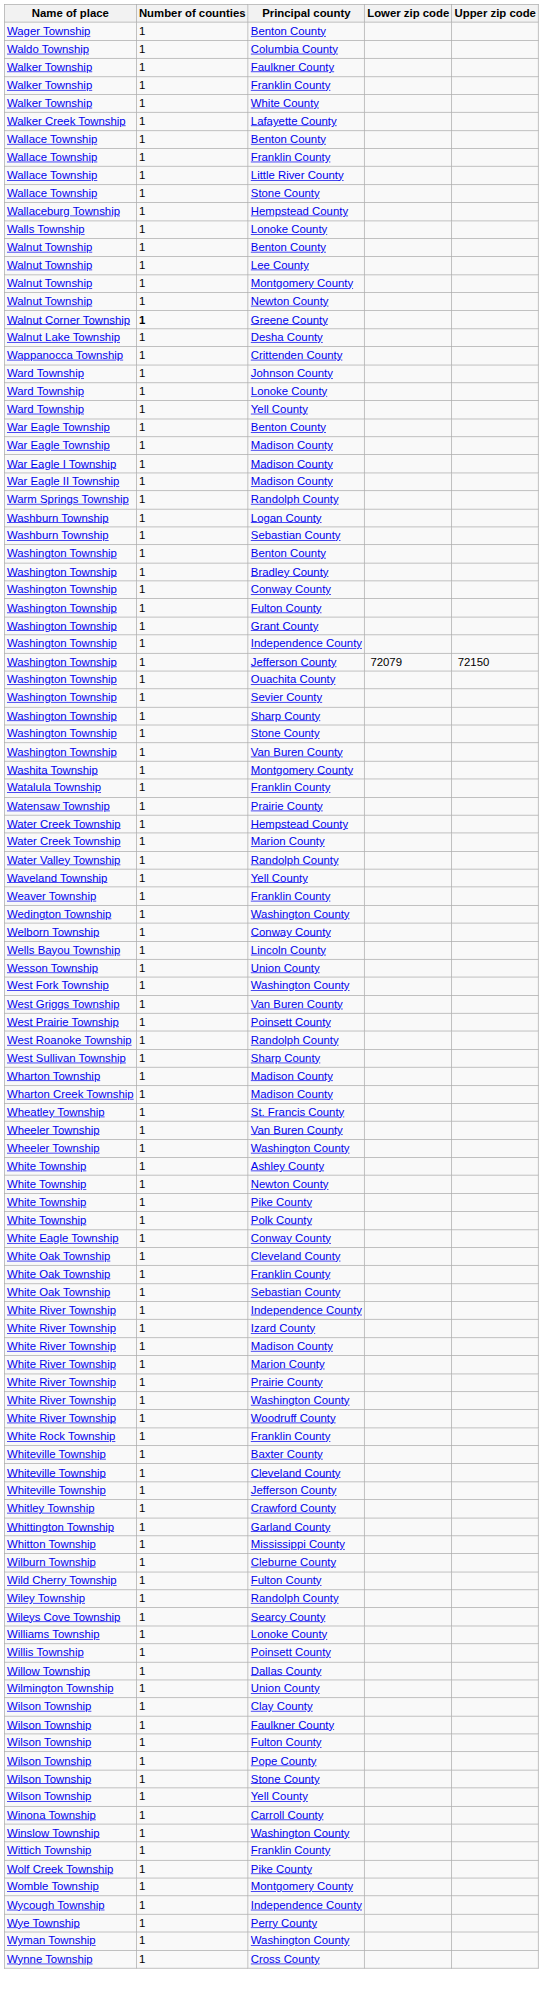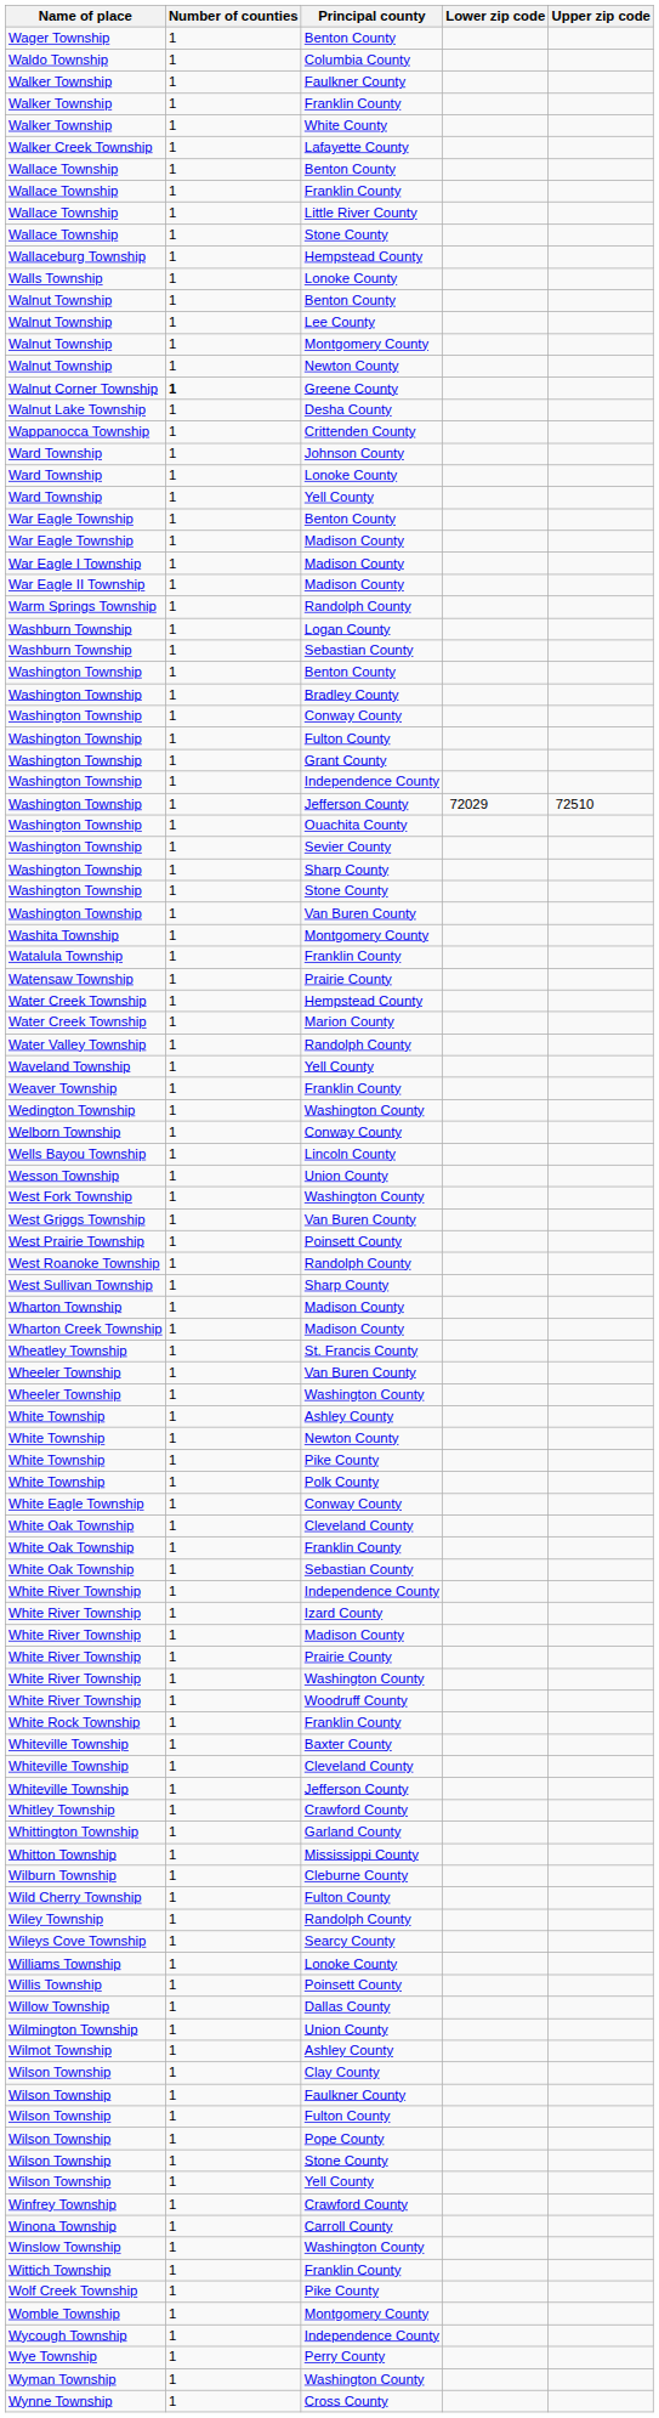 <table class="wikitable">
 <tr>
 <th>Name of place</th>
 <th>Number of counties</th>
 <th>Principal county</th>
 <th>Lower zip code</th>
 <th>Upper zip code</th>
 </tr>
 <tr>
 <td><a href='#'>Wager Township</a></td>
 <td>1</td>
 <td><a href='#'>Benton County</a></td>
 <td> </td>
 <td> </td>
 </tr>
 <tr>
 <td><a href='#'>Waldo Township</a></td>
 <td>1</td>
 <td><a href='#'>Columbia County</a></td>
 <td> </td>
 <td> </td>
 </tr>
 <tr>
 <td><a href='#'>Walker Township</a></td>
 <td>1</td>
 <td><a href='#'>Faulkner County</a></td>
 <td> </td>
 <td> </td>
 </tr>
 <tr>
 <td><a href='#'>Walker Township</a></td>
 <td>1</td>
 <td><a href='#'>Franklin County</a></td>
 <td> </td>
 <td> </td>
 </tr>
 <tr>
 <td><a href='#'>Walker Township</a></td>
 <td>1</td>
 <td><a href='#'>White County</a></td>
 <td> </td>
 <td> </td>
 </tr>
 <tr>
 <td><a href='#'>Walker Creek Township</a></td>
 <td>1</td>
 <td><a href='#'>Lafayette County</a></td>
 <td> </td>
 <td> </td>
 </tr>
 <tr>
 <td><a href='#'>Wallace Township</a></td>
 <td>1</td>
 <td><a href='#'>Benton County</a></td>
 <td> </td>
 <td> </td>
 </tr>
 <tr>
 <td><a href='#'>Wallace Township</a></td>
 <td>1</td>
 <td><a href='#'>Franklin County</a></td>
 <td> </td>
 <td> </td>
 </tr>
 <tr>
 <td><a href='#'>Wallace Township</a></td>
 <td>1</td>
 <td><a href='#'>Little River County</a></td>
 <td> </td>
 <td> </td>
 </tr>
 <tr>
 <td><a href='#'>Wallace Township</a></td>
 <td>1</td>
 <td><a href='#'>Stone County</a></td>
 <td> </td>
 <td> </td>
 </tr>
 <tr>
 <td><a href='#'>Wallaceburg Township</a></td>
 <td>1</td>
 <td><a href='#'>Hempstead County</a></td>
 <td> </td>
 <td> </td>
 </tr>
 <tr>
 <td><a href='#'>Walls Township</a></td>
 <td>1</td>
 <td><a href='#'>Lonoke County</a></td>
 <td> </td>
 <td> </td>
 </tr>
 <tr>
 <td><a href='#'>Walnut Township</a></td>
 <td>1</td>
 <td><a href='#'>Benton County</a></td>
 <td> </td>
 <td> </td>
 </tr>
 <tr>
 <td><a href='#'>Walnut Township</a></td>
 <td>1</td>
 <td><a href='#'>Lee County</a></td>
 <td> </td>
 <td> </td>
 </tr>
 <tr>
 <td><a href='#'>Walnut Township</a></td>
 <td>1</td>
 <td><a href='#'>Montgomery County</a></td>
 <td> </td>
 <td> </td>
 </tr>
 <tr>
 <td><a href='#'>Walnut Township</a></td>
 <td>1</td>
 <td><a href='#'>Newton County</a></td>
 <td> </td>
 <td> </td>
 </tr>
 <tr>
 <td><a href='#'>Walnut Corner Township</a></td>
 <td><strong>1</strong></td>
 <td><a href='#'>Greene County</a></td>
 <td> </td>
 <td> </td>
 </tr>
 <tr>
 <td><a href='#'>Walnut Lake Township</a></td>
 <td>1</td>
 <td><a href='#'>Desha County</a></td>
 <td> </td>
 <td> </td>
 </tr>
 <tr>
 <td><a href='#'>Wappanocca Township</a></td>
 <td>1</td>
 <td><a href='#'>Crittenden County</a></td>
 <td> </td>
 <td> </td>
 </tr>
 <tr>
 <td><a href='#'>Ward Township</a></td>
 <td>1</td>
 <td><a href='#'>Johnson County</a></td>
 <td> </td>
 <td> </td>
 </tr>
 <tr>
 <td><a href='#'>Ward Township</a></td>
 <td>1</td>
 <td><a href='#'>Lonoke County</a></td>
 <td> </td>
 <td> </td>
 </tr>
 <tr>
 <td><a href='#'>Ward Township</a></td>
 <td>1</td>
 <td><a href='#'>Yell County</a></td>
 <td> </td>
 <td> </td>
 </tr>
 <tr>
 <td><a href='#'>War Eagle Township</a></td>
 <td>1</td>
 <td><a href='#'>Benton County</a></td>
 <td> </td>
 <td> </td>
 </tr>
 <tr>
 <td><a href='#'>War Eagle Township</a></td>
 <td>1</td>
 <td><a href='#'>Madison County</a></td>
 <td> </td>
 <td> </td>
 </tr>
 <tr>
 <td><a href='#'>War Eagle I Township</a></td>
 <td>1</td>
 <td><a href='#'>Madison County</a></td>
 <td> </td>
 <td> </td>
 </tr>
 <tr>
 <td><a href='#'>War Eagle II Township</a></td>
 <td>1</td>
 <td><a href='#'>Madison County</a></td>
 <td> </td>
 <td> </td>
 </tr>
 <tr>
 <td><a href='#'>Warm Springs Township</a></td>
 <td>1</td>
 <td><a href='#'>Randolph County</a></td>
 <td> </td>
 <td> </td>
 </tr>
 <tr>
 <td><a href='#'>Washburn Township</a></td>
 <td>1</td>
 <td><a href='#'>Logan County</a></td>
 <td> </td>
 <td> </td>
 </tr>
 <tr>
 <td><a href='#'>Washburn Township</a></td>
 <td>1</td>
 <td><a href='#'>Sebastian County</a></td>
 <td> </td>
 <td> </td>
 </tr>
 <tr>
 <td><a href='#'>Washington Township</a></td>
 <td>1</td>
 <td><a href='#'>Benton County</a></td>
 <td> </td>
 <td> </td>
 </tr>
 <tr>
 <td><a href='#'>Washington Township</a></td>
 <td>1</td>
 <td><a href='#'>Bradley County</a></td>
 <td> </td>
 <td> </td>
 </tr>
 <tr>
 <td><a href='#'>Washington Township</a></td>
 <td>1</td>
 <td><a href='#'>Conway County</a></td>
 <td> </td>
 <td> </td>
 </tr>
 <tr>
 <td><a href='#'>Washington Township</a></td>
 <td>1</td>
 <td><a href='#'>Fulton County</a></td>
 <td> </td>
 <td> </td>
 </tr>
 <tr>
 <td><a href='#'>Washington Township</a></td>
 <td>1</td>
 <td><a href='#'>Grant County</a></td>
 <td> </td>
 <td> </td>
 </tr>
 <tr>
 <td><a href='#'>Washington Township</a></td>
 <td>1</td>
 <td><a href='#'>Independence County</a></td>
 <td> </td>
 <td> </td>
 </tr>
 <tr>
 <td><a href='#'>Washington Township</a></td>
 <td>1</td>
 <td><a href='#'>Jefferson County</a></td>
-<td> 72079</td>
-<td> 72150</td>
+<td> 72029</td>
+<td> 72510</td>
 </tr>
 <tr>
 <td><a href='#'>Washington Township</a></td>
 <td>1</td>
 <td><a href='#'>Ouachita County</a></td>
 <td> </td>
 <td> </td>
 </tr>
 <tr>
 <td><a href='#'>Washington Township</a></td>
 <td>1</td>
 <td><a href='#'>Sevier County</a></td>
 <td> </td>
 <td> </td>
 </tr>
 <tr>
 <td><a href='#'>Washington Township</a></td>
 <td>1</td>
 <td><a href='#'>Sharp County</a></td>
 <td> </td>
 <td> </td>
 </tr>
 <tr>
 <td><a href='#'>Washington Township</a></td>
 <td>1</td>
 <td><a href='#'>Stone County</a></td>
 <td> </td>
 <td> </td>
 </tr>
 <tr>
 <td><a href='#'>Washington Township</a></td>
 <td>1</td>
 <td><a href='#'>Van Buren County</a></td>
 <td> </td>
 <td> </td>
 </tr>
 <tr>
 <td><a href='#'>Washita Township</a></td>
 <td>1</td>
 <td><a href='#'>Montgomery County</a></td>
 <td> </td>
 <td> </td>
 </tr>
 <tr>
 <td><a href='#'>Watalula Township</a></td>
 <td>1</td>
 <td><a href='#'>Franklin County</a></td>
 <td> </td>
 <td> </td>
 </tr>
 <tr>
 <td><a href='#'>Watensaw Township</a></td>
 <td>1</td>
 <td><a href='#'>Prairie County</a></td>
 <td> </td>
 <td> </td>
 </tr>
 <tr>
 <td><a href='#'>Water Creek Township</a></td>
 <td>1</td>
 <td><a href='#'>Hempstead County</a></td>
 <td> </td>
 <td> </td>
 </tr>
 <tr>
 <td><a href='#'>Water Creek Township</a></td>
 <td>1</td>
 <td><a href='#'>Marion County</a></td>
 <td> </td>
 <td> </td>
 </tr>
 <tr>
 <td><a href='#'>Water Valley Township</a></td>
 <td>1</td>
 <td><a href='#'>Randolph County</a></td>
 <td> </td>
 <td> </td>
 </tr>
 <tr>
 <td><a href='#'>Waveland Township</a></td>
 <td>1</td>
 <td><a href='#'>Yell County</a></td>
 <td> </td>
 <td> </td>
 </tr>
 <tr>
 <td><a href='#'>Weaver Township</a></td>
 <td>1</td>
 <td><a href='#'>Franklin County</a></td>
 <td> </td>
 <td> </td>
 </tr>
 <tr>
 <td><a href='#'>Wedington Township</a></td>
 <td>1</td>
 <td><a href='#'>Washington County</a></td>
 <td> </td>
 <td> </td>
 </tr>
 <tr>
 <td><a href='#'>Welborn Township</a></td>
 <td>1</td>
 <td><a href='#'>Conway County</a></td>
 <td> </td>
 <td> </td>
 </tr>
 <tr>
 <td><a href='#'>Wells Bayou Township</a></td>
 <td>1</td>
 <td><a href='#'>Lincoln County</a></td>
 <td> </td>
 <td> </td>
 </tr>
 <tr>
 <td><a href='#'>Wesson Township</a></td>
 <td>1</td>
 <td><a href='#'>Union County</a></td>
 <td> </td>
 <td> </td>
 </tr>
 <tr>
 <td><a href='#'>West Fork Township</a></td>
 <td>1</td>
 <td><a href='#'>Washington County</a></td>
 <td> </td>
 <td> </td>
 </tr>
 <tr>
 <td><a href='#'>West Griggs Township</a></td>
 <td>1</td>
 <td><a href='#'>Van Buren County</a></td>
 <td> </td>
 <td> </td>
 </tr>
 <tr>
 <td><a href='#'>West Prairie Township</a></td>
 <td>1</td>
 <td><a href='#'>Poinsett County</a></td>
 <td> </td>
 <td> </td>
 </tr>
 <tr>
 <td><a href='#'>West Roanoke Township</a></td>
 <td>1</td>
 <td><a href='#'>Randolph County</a></td>
 <td> </td>
 <td> </td>
 </tr>
 <tr>
 <td><a href='#'>West Sullivan Township</a></td>
 <td>1</td>
 <td><a href='#'>Sharp County</a></td>
 <td> </td>
 <td> </td>
 </tr>
 <tr>
 <td><a href='#'>Wharton Township</a></td>
 <td>1</td>
 <td><a href='#'>Madison County</a></td>
 <td> </td>
 <td> </td>
 </tr>
 <tr>
 <td><a href='#'>Wharton Creek Township</a></td>
 <td>1</td>
 <td><a href='#'>Madison County</a></td>
 <td> </td>
 <td> </td>
 </tr>
 <tr>
 <td><a href='#'>Wheatley Township</a></td>
 <td>1</td>
 <td><a href='#'>St. Francis County</a></td>
 <td> </td>
 <td> </td>
 </tr>
 <tr>
 <td><a href='#'>Wheeler Township</a></td>
 <td>1</td>
 <td><a href='#'>Van Buren County</a></td>
 <td> </td>
 <td> </td>
 </tr>
 <tr>
 <td><a href='#'>Wheeler Township</a></td>
 <td>1</td>
 <td><a href='#'>Washington County</a></td>
 <td> </td>
 <td> </td>
 </tr>
 <tr>
 <td><a href='#'>White Township</a></td>
 <td>1</td>
 <td><a href='#'>Ashley County</a></td>
 <td> </td>
 <td> </td>
 </tr>
 <tr>
 <td><a href='#'>White Township</a></td>
 <td>1</td>
 <td><a href='#'>Newton County</a></td>
 <td> </td>
 <td> </td>
 </tr>
 <tr>
 <td><a href='#'>White Township</a></td>
 <td>1</td>
 <td><a href='#'>Pike County</a></td>
 <td> </td>
 <td> </td>
 </tr>
 <tr>
 <td><a href='#'>White Township</a></td>
 <td>1</td>
 <td><a href='#'>Polk County</a></td>
 <td> </td>
 <td> </td>
 </tr>
 <tr>
 <td><a href='#'>White Eagle Township</a></td>
 <td>1</td>
 <td><a href='#'>Conway County</a></td>
 <td> </td>
 <td> </td>
 </tr>
 <tr>
 <td><a href='#'>White Oak Township</a></td>
 <td>1</td>
 <td><a href='#'>Cleveland County</a></td>
 <td> </td>
 <td> </td>
 </tr>
 <tr>
 <td><a href='#'>White Oak Township</a></td>
 <td>1</td>
 <td><a href='#'>Franklin County</a></td>
 <td> </td>
 <td> </td>
 </tr>
 <tr>
 <td><a href='#'>White Oak Township</a></td>
 <td>1</td>
 <td><a href='#'>Sebastian County</a></td>
 <td> </td>
 <td> </td>
 </tr>
 <tr>
 <td><a href='#'>White River Township</a></td>
 <td>1</td>
 <td><a href='#'>Independence County</a></td>
 <td> </td>
 <td> </td>
 </tr>
 <tr>
 <td><a href='#'>White River Township</a></td>
 <td>1</td>
 <td><a href='#'>Izard County</a></td>
 <td> </td>
 <td> </td>
 </tr>
 <tr>
 <td><a href='#'>White River Township</a></td>
 <td>1</td>
 <td><a href='#'>Madison County</a></td>
 <td> </td>
 <td> </td>
 </tr>
 <tr>
 <td><a href='#'>White River Township</a></td>
 <td>1</td>
-<td><a href='#'>Marion County</a></td>
-<td> </td>
-<td> </td>
-</tr>
-<tr>
-<td><a href='#'>White River Township</a></td>
-<td>1</td>
 <td><a href='#'>Prairie County</a></td>
 <td> </td>
 <td> </td>
 </tr>
 <tr>
 <td><a href='#'>White River Township</a></td>
 <td>1</td>
 <td><a href='#'>Washington County</a></td>
 <td> </td>
 <td> </td>
 </tr>
 <tr>
 <td><a href='#'>White River Township</a></td>
 <td>1</td>
 <td><a href='#'>Woodruff County</a></td>
 <td> </td>
 <td> </td>
 </tr>
 <tr>
 <td><a href='#'>White Rock Township</a></td>
 <td>1</td>
 <td><a href='#'>Franklin County</a></td>
 <td> </td>
 <td> </td>
 </tr>
 <tr>
 <td><a href='#'>Whiteville Township</a></td>
 <td>1</td>
 <td><a href='#'>Baxter County</a></td>
 <td> </td>
 <td> </td>
 </tr>
 <tr>
 <td><a href='#'>Whiteville Township</a></td>
 <td>1</td>
 <td><a href='#'>Cleveland County</a></td>
 <td> </td>
 <td> </td>
 </tr>
 <tr>
 <td><a href='#'>Whiteville Township</a></td>
 <td>1</td>
 <td><a href='#'>Jefferson County</a></td>
 <td> </td>
 <td> </td>
 </tr>
 <tr>
 <td><a href='#'>Whitley Township</a></td>
 <td>1</td>
 <td><a href='#'>Crawford County</a></td>
 <td> </td>
 <td> </td>
 </tr>
 <tr>
 <td><a href='#'>Whittington Township</a></td>
 <td>1</td>
 <td><a href='#'>Garland County</a></td>
 <td> </td>
 <td> </td>
 </tr>
 <tr>
 <td><a href='#'>Whitton Township</a></td>
 <td>1</td>
 <td><a href='#'>Mississippi County</a></td>
 <td> </td>
 <td> </td>
 </tr>
 <tr>
 <td><a href='#'>Wilburn Township</a></td>
 <td>1</td>
 <td><a href='#'>Cleburne County</a></td>
 <td> </td>
 <td> </td>
 </tr>
 <tr>
 <td><a href='#'>Wild Cherry Township</a></td>
 <td>1</td>
 <td><a href='#'>Fulton County</a></td>
 <td> </td>
 <td> </td>
 </tr>
 <tr>
 <td><a href='#'>Wiley Township</a></td>
 <td>1</td>
 <td><a href='#'>Randolph County</a></td>
 <td> </td>
 <td> </td>
 </tr>
 <tr>
 <td><a href='#'>Wileys Cove Township</a></td>
 <td>1</td>
 <td><a href='#'>Searcy County</a></td>
 <td> </td>
 <td> </td>
 </tr>
 <tr>
 <td><a href='#'>Williams Township</a></td>
 <td>1</td>
 <td><a href='#'>Lonoke County</a></td>
 <td> </td>
 <td> </td>
 </tr>
 <tr>
 <td><a href='#'>Willis Township</a></td>
 <td>1</td>
 <td><a href='#'>Poinsett County</a></td>
 <td> </td>
 <td> </td>
 </tr>
 <tr>
 <td><a href='#'>Willow Township</a></td>
 <td>1</td>
 <td><a href='#'>Dallas County</a></td>
 <td> </td>
 <td> </td>
 </tr>
 <tr>
 <td><a href='#'>Wilmington Township</a></td>
 <td>1</td>
 <td><a href='#'>Union County</a></td>
 <td> </td>
 <td> </td>
 </tr>
 <tr>
+<td><a href='#'>Wilmot Township</a></td>
+<td>1</td>
+<td><a href='#'>Ashley County</a></td>
+<td> </td>
+<td> </td>
+</tr>
+<tr>
 <td><a href='#'>Wilson Township</a></td>
 <td>1</td>
 <td><a href='#'>Clay County</a></td>
 <td> </td>
 <td> </td>
 </tr>
 <tr>
 <td><a href='#'>Wilson Township</a></td>
 <td>1</td>
 <td><a href='#'>Faulkner County</a></td>
 <td> </td>
 <td> </td>
 </tr>
 <tr>
 <td><a href='#'>Wilson Township</a></td>
 <td>1</td>
 <td><a href='#'>Fulton County</a></td>
 <td> </td>
 <td> </td>
 </tr>
 <tr>
 <td><a href='#'>Wilson Township</a></td>
 <td>1</td>
 <td><a href='#'>Pope County</a></td>
 <td> </td>
 <td> </td>
 </tr>
 <tr>
 <td><a href='#'>Wilson Township</a></td>
 <td>1</td>
 <td><a href='#'>Stone County</a></td>
 <td> </td>
 <td> </td>
 </tr>
 <tr>
 <td><a href='#'>Wilson Township</a></td>
 <td>1</td>
 <td><a href='#'>Yell County</a></td>
+<td> </td>
+<td> </td>
+</tr>
+<tr>
+<td><a href='#'>Winfrey Township</a></td>
+<td>1</td>
+<td><a href='#'>Crawford County</a></td>
 <td> </td>
 <td> </td>
 </tr>
 <tr>
 <td><a href='#'>Winona Township</a></td>
 <td>1</td>
 <td><a href='#'>Carroll County</a></td>
 <td> </td>
 <td> </td>
 </tr>
 <tr>
 <td><a href='#'>Winslow Township</a></td>
 <td>1</td>
 <td><a href='#'>Washington County</a></td>
 <td> </td>
 <td> </td>
 </tr>
 <tr>
 <td><a href='#'>Wittich Township</a></td>
 <td>1</td>
 <td><a href='#'>Franklin County</a></td>
 <td> </td>
 <td> </td>
 </tr>
 <tr>
 <td><a href='#'>Wolf Creek Township</a></td>
 <td>1</td>
 <td><a href='#'>Pike County</a></td>
 <td> </td>
 <td> </td>
 </tr>
 <tr>
 <td><a href='#'>Womble Township</a></td>
 <td>1</td>
 <td><a href='#'>Montgomery County</a></td>
 <td> </td>
 <td> </td>
 </tr>
 <tr>
 <td><a href='#'>Wycough Township</a></td>
 <td>1</td>
 <td><a href='#'>Independence County</a></td>
 <td> </td>
 <td> </td>
 </tr>
 <tr>
 <td><a href='#'>Wye Township</a></td>
 <td>1</td>
 <td><a href='#'>Perry County</a></td>
 <td> </td>
 <td> </td>
 </tr>
 <tr>
 <td><a href='#'>Wyman Township</a></td>
 <td>1</td>
 <td><a href='#'>Washington County</a></td>
 <td> </td>
 <td> </td>
 </tr>
 <tr>
 <td><a href='#'>Wynne Township</a></td>
 <td>1</td>
 <td><a href='#'>Cross County</a></td>
 <td> </td>
 <td> </td>
 </tr>
 </table>
